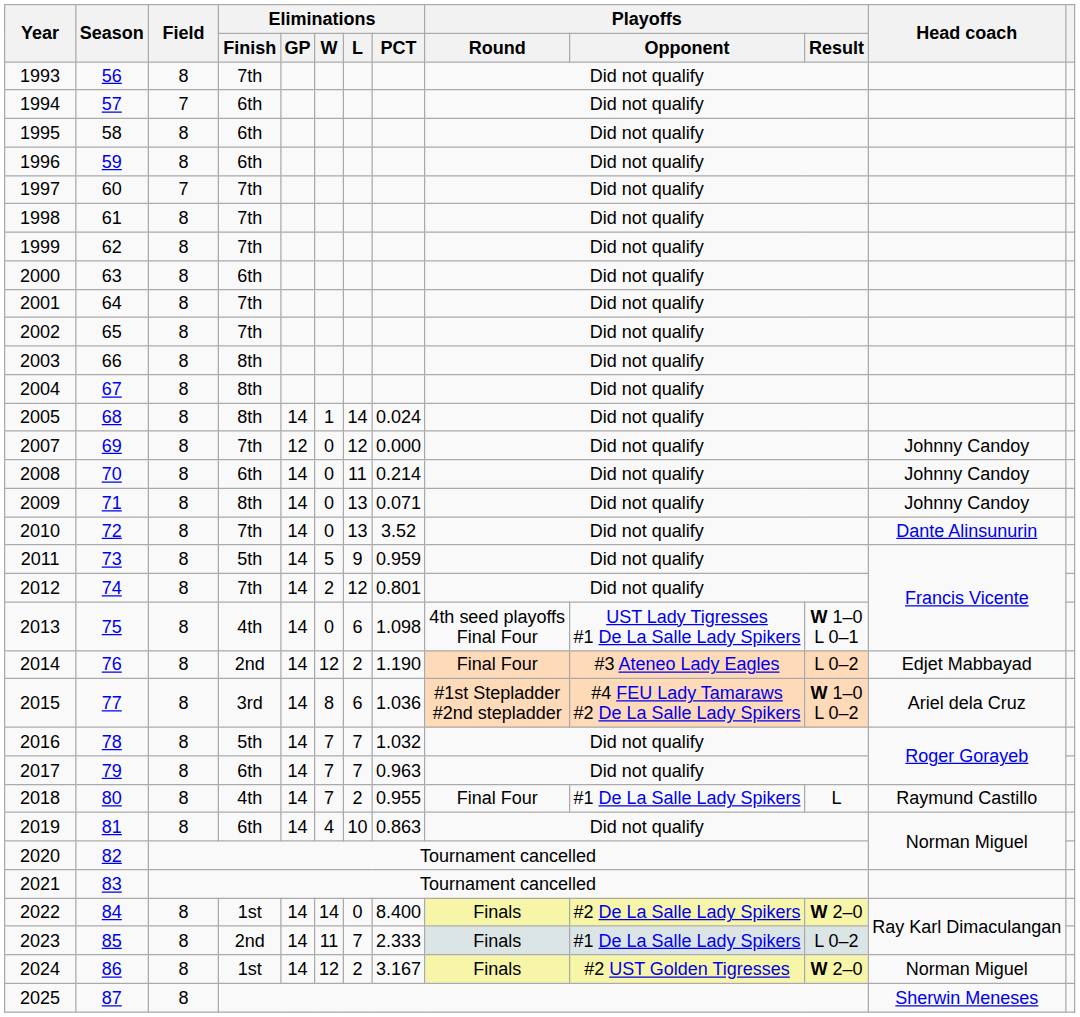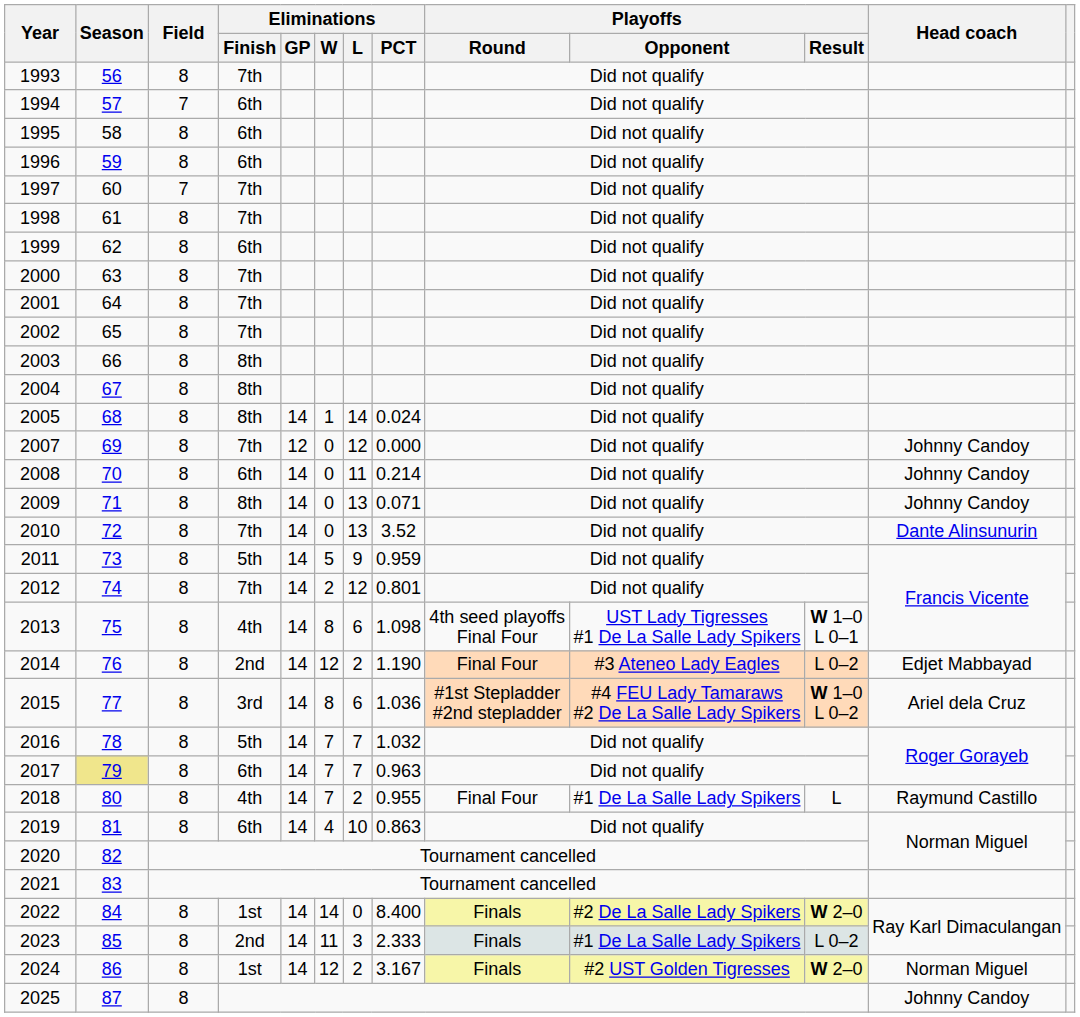 <table class=wikitable style="text-align:center; font-size:90%;">
 <tr>
 <th width=50px rowspan=2>Year</th>
 <th width=50px rowspan=2>Season</th>
 <th width=50px rowspan=2>Field</th>
 <th colspan=5>Eliminations</th>
 <th colspan=3>Playoffs</th>
 <th rowspan=2>Head coach</th>
 <th rowspan=2></th>
 </tr>
 <tr>
 <th>Finish</th>
 <th>GP</th>
 <th>W</th>
 <th>L</th>
 <th>PCT</th>
 <th>Round</th>
 <th>Opponent</th>
 <th>Result</th>
 </tr>
 <tr align=center>
 <td>1993</td>
 <td><a href='#'>56</a></td>
 <td>8</td>
 <td>7th</td>
 <td></td>
 <td></td>
 <td></td>
 <td></td>
 <td colspan="3">Did not qualify</td>
 <td></td>
 <td></td>
 </tr>
 <tr align=center>
 <td>1994</td>
 <td><a href='#'>57</a></td>
 <td>7</td>
 <td>6th</td>
 <td></td>
 <td></td>
 <td></td>
 <td></td>
 <td colspan="3">Did not qualify</td>
 <td></td>
 <td></td>
 </tr>
 <tr align=center>
 <td>1995</td>
 <td>58</td>
 <td>8</td>
 <td>6th</td>
 <td></td>
 <td></td>
 <td></td>
 <td></td>
 <td colspan="3">Did not qualify</td>
 <td></td>
 <td></td>
 </tr>
 <tr align=center>
 <td>1996</td>
 <td><a href='#'>59</a></td>
 <td>8</td>
 <td>6th</td>
 <td></td>
 <td></td>
 <td></td>
 <td></td>
 <td colspan="3">Did not qualify</td>
 <td></td>
 <td></td>
 </tr>
 <tr align=center>
 <td>1997</td>
 <td>60</td>
 <td>7</td>
 <td>7th</td>
 <td></td>
 <td></td>
 <td></td>
 <td></td>
 <td colspan="3">Did not qualify</td>
 <td></td>
 <td></td>
 </tr>
 <tr align=center>
 <td>1998</td>
 <td>61</td>
 <td>8</td>
 <td>7th</td>
 <td></td>
 <td></td>
 <td></td>
 <td></td>
 <td colspan="3">Did not qualify</td>
 <td></td>
 <td></td>
 </tr>
 <tr align=center>
 <td>1999</td>
 <td>62</td>
 <td>8</td>
-<td>7th</td>
+<td>6th</td>
 <td></td>
 <td></td>
 <td></td>
 <td></td>
 <td colspan="3">Did not qualify</td>
 <td></td>
 <td></td>
 </tr>
 <tr align=center>
 <td>2000</td>
 <td>63</td>
 <td>8</td>
-<td>6th</td>
+<td>7th</td>
 <td></td>
 <td></td>
 <td></td>
 <td></td>
 <td colspan="3">Did not qualify</td>
 <td></td>
 <td></td>
 </tr>
 <tr align=center>
 <td>2001</td>
 <td>64</td>
 <td>8</td>
 <td>7th</td>
 <td></td>
 <td></td>
 <td></td>
 <td></td>
 <td colspan="3">Did not qualify</td>
 <td></td>
 <td></td>
 </tr>
 <tr align=center>
 <td>2002</td>
 <td>65</td>
 <td>8</td>
 <td>7th</td>
 <td></td>
 <td></td>
 <td></td>
 <td></td>
 <td colspan="3">Did not qualify</td>
 <td></td>
 <td></td>
 </tr>
 <tr align=center>
 <td>2003</td>
 <td>66</td>
 <td>8</td>
 <td>8th</td>
 <td></td>
 <td></td>
 <td></td>
 <td></td>
 <td colspan="3">Did not qualify</td>
 <td></td>
 <td></td>
 </tr>
 <tr align=center>
 <td>2004</td>
 <td><a href='#'>67</a></td>
 <td>8</td>
 <td>8th</td>
 <td></td>
 <td></td>
 <td></td>
 <td></td>
 <td colspan="3">Did not qualify</td>
 <td></td>
 <td></td>
 </tr>
 <tr align=center>
 <td>2005</td>
 <td><a href='#'>68</a></td>
 <td>8</td>
 <td>8th</td>
 <td>14</td>
 <td>1</td>
 <td>14</td>
 <td>0.024</td>
 <td colspan="3">Did not qualify</td>
 <td></td>
 <td></td>
 </tr>
 <tr align=center>
 <td>2007</td>
 <td><a href='#'>69</a></td>
 <td>8</td>
 <td>7th</td>
 <td>12</td>
 <td>0</td>
 <td>12</td>
 <td>0.000</td>
 <td colspan="3">Did not qualify</td>
 <td>Johnny Candoy</td>
 <td></td>
 </tr>
 <tr align=center>
 <td>2008</td>
 <td><a href='#'>70</a></td>
 <td>8</td>
 <td>6th</td>
 <td>14</td>
 <td>0</td>
 <td>11</td>
 <td>0.214</td>
 <td colspan="3">Did not qualify</td>
 <td>Johnny Candoy</td>
 <td></td>
 </tr>
 <tr align=center>
 <td>2009</td>
 <td><a href='#'>71</a></td>
 <td>8</td>
 <td>8th</td>
 <td>14</td>
 <td>0</td>
 <td>13</td>
 <td>0.071</td>
 <td colspan="3">Did not qualify</td>
 <td>Johnny Candoy</td>
 <td></td>
 </tr>
 <tr align=center>
 <td>2010</td>
 <td><a href='#'>72</a></td>
 <td>8</td>
 <td>7th</td>
 <td>14</td>
 <td>0</td>
 <td>13</td>
 <td>3.52</td>
 <td colspan="3">Did not qualify</td>
 <td><a href='#'>Dante Alinsunurin</a></td>
 <td></td>
 </tr>
 <tr align=center>
 <td>2011</td>
 <td><a href='#'>73</a></td>
 <td>8</td>
 <td>5th</td>
 <td>14</td>
 <td>5</td>
 <td>9</td>
 <td>0.959</td>
 <td colspan="3">Did not qualify</td>
 <td rowspan=3><a href='#'>Francis Vicente</a></td>
 <td></td>
 </tr>
 <tr align=center>
 <td>2012</td>
 <td><a href='#'>74</a></td>
 <td>8</td>
 <td>7th</td>
 <td>14</td>
 <td>2</td>
 <td>12</td>
 <td>0.801</td>
 <td colspan="3">Did not qualify</td>
 <td></td>
 </tr>
 <tr align=center>
 <td>2013</td>
 <td><a href='#'>75</a></td>
 <td>8</td>
 <td>4th</td>
 <td>14</td>
-<td>0</td>
+<td>8</td>
 <td>6</td>
 <td>1.098</td>
 <td>4th seed playoffs<br>Final Four</td>
 <td><a href='#'>UST Lady Tigresses</a><br>#1 <a href='#'>De La Salle Lady Spikers</a></td>
 <td><strong>W</strong> 1–0<br>L 0–1</td>
 <td></td>
 </tr>
 <tr align=center>
 <td>2014</td>
 <td><a href='#'>76</a></td>
 <td>8</td>
 <td>2nd</td>
 <td>14</td>
 <td>12</td>
 <td>2</td>
 <td>1.190</td>
 <td bgcolor=#FFDAB9>Final Four</td>
 <td bgcolor=#FFDAB9>#3 <a href='#'>Ateneo Lady Eagles</a></td>
 <td bgcolor=#FFDAB9>L 0–2</td>
 <td>Edjet Mabbayad</td>
 <td></td>
 </tr>
 <tr align=center>
 <td>2015</td>
 <td><a href='#'>77</a></td>
 <td>8</td>
 <td>3rd</td>
 <td>14</td>
 <td>8</td>
 <td>6</td>
 <td>1.036</td>
 <td bgcolor=#FFDAB9>#1st Stepladder<br>#2nd stepladder</td>
 <td bgcolor=#FFDAB9>#4 <a href='#'>FEU Lady Tamaraws</a> <br>#2 <a href='#'>De La Salle Lady Spikers</a></td>
 <td bgcolor=#FFDAB9><strong>W</strong> 1–0<br>L 0–2</td>
 <td>Ariel dela Cruz</td>
 <td></td>
 </tr>
 <tr align=center>
 <td>2016</td>
 <td><a href='#'>78</a></td>
 <td>8</td>
 <td>5th</td>
 <td>14</td>
 <td>7</td>
 <td>7</td>
 <td>1.032</td>
 <td colspan="3">Did not qualify</td>
 <td rowspan=2><a href='#'>Roger Gorayeb</a></td>
 <td></td>
 </tr>
 <tr align=center>
 <td>2017</td>
-<td><a href='#'>79</a></td>
+<td style="background: khaki;"><a href='#'>79</a></td>
 <td>8</td>
 <td>6th</td>
 <td>14</td>
 <td>7</td>
 <td>7</td>
 <td>0.963</td>
 <td colspan="3">Did not qualify</td>
 <td></td>
 </tr>
 <tr align=center>
 <td>2018</td>
 <td><a href='#'>80</a></td>
 <td>8</td>
 <td>4th</td>
 <td>14</td>
 <td>7</td>
 <td>2</td>
 <td>0.955</td>
 <td>Final Four</td>
 <td>#1 <a href='#'>De La Salle Lady Spikers</a></td>
 <td>L</td>
 <td>Raymund Castillo</td>
 <td></td>
 </tr>
 <tr align=center>
 <td>2019</td>
 <td><a href='#'>81</a></td>
 <td>8</td>
 <td>6th</td>
 <td>14</td>
 <td>4</td>
 <td>10</td>
 <td>0.863</td>
 <td colspan="3">Did not qualify</td>
 <td rowspan=2>Norman Miguel</td>
 <td></td>
 </tr>
 <tr align=center>
 <td>2020</td>
 <td><a href='#'>82</a></td>
 <td colspan="9">Tournament cancelled</td>
 <td></td>
 </tr>
 <tr align=center>
 <td>2021</td>
 <td><a href='#'>83</a></td>
 <td colspan="9">Tournament cancelled</td>
 <td></td>
 <td></td>
 </tr>
 <tr align=center>
 <td>2022</td>
 <td><a href='#'>84</a></td>
 <td>8</td>
 <td>1st</td>
 <td>14</td>
 <td>14</td>
 <td>0</td>
 <td>8.400</td>
 <td bgcolor=#F7F6A8>Finals</td>
 <td bgcolor=#F7F6A8>#2 <a href='#'>De La Salle Lady Spikers</a></td>
 <td bgcolor=#F7F6A8><strong>W</strong> 2–0</td>
 <td rowspan=2>Ray Karl Dimaculangan</td>
 <td></td>
 </tr>
 <tr align=center>
 <td>2023</td>
 <td><a href='#'>85</a></td>
 <td>8</td>
 <td>2nd</td>
 <td>14</td>
 <td>11</td>
-<td>7</td>
+<td>3</td>
 <td>2.333</td>
 <td bgcolor=#DCE5E5>Finals</td>
 <td bgcolor=#DCE5E5>#1 <a href='#'>De La Salle Lady Spikers</a></td>
 <td bgcolor=#DCE5E5>L 0–2</td>
 <td></td>
 </tr>
 <tr align=center>
 <td>2024</td>
 <td><a href='#'>86</a></td>
 <td>8</td>
 <td>1st</td>
 <td>14</td>
 <td>12</td>
 <td>2</td>
 <td>3.167</td>
 <td bgcolor=#F7F6A8>Finals</td>
 <td bgcolor=#F7F6A8>#2 <a href='#'>UST Golden Tigresses</a></td>
 <td bgcolor=#F7F6A8><strong>W</strong> 2–0</td>
 <td>Norman Miguel</td>
 <td></td>
 </tr>
 <tr align=center>
 <td>2025</td>
 <td><a href='#'>87</a></td>
 <td>8</td>
 <td colspan=8></td>
-<td><a href='#'>Sherwin Meneses</a></td>
+<td>Johnny Candoy</td>
 <td></td>
 </tr>
 </table>
